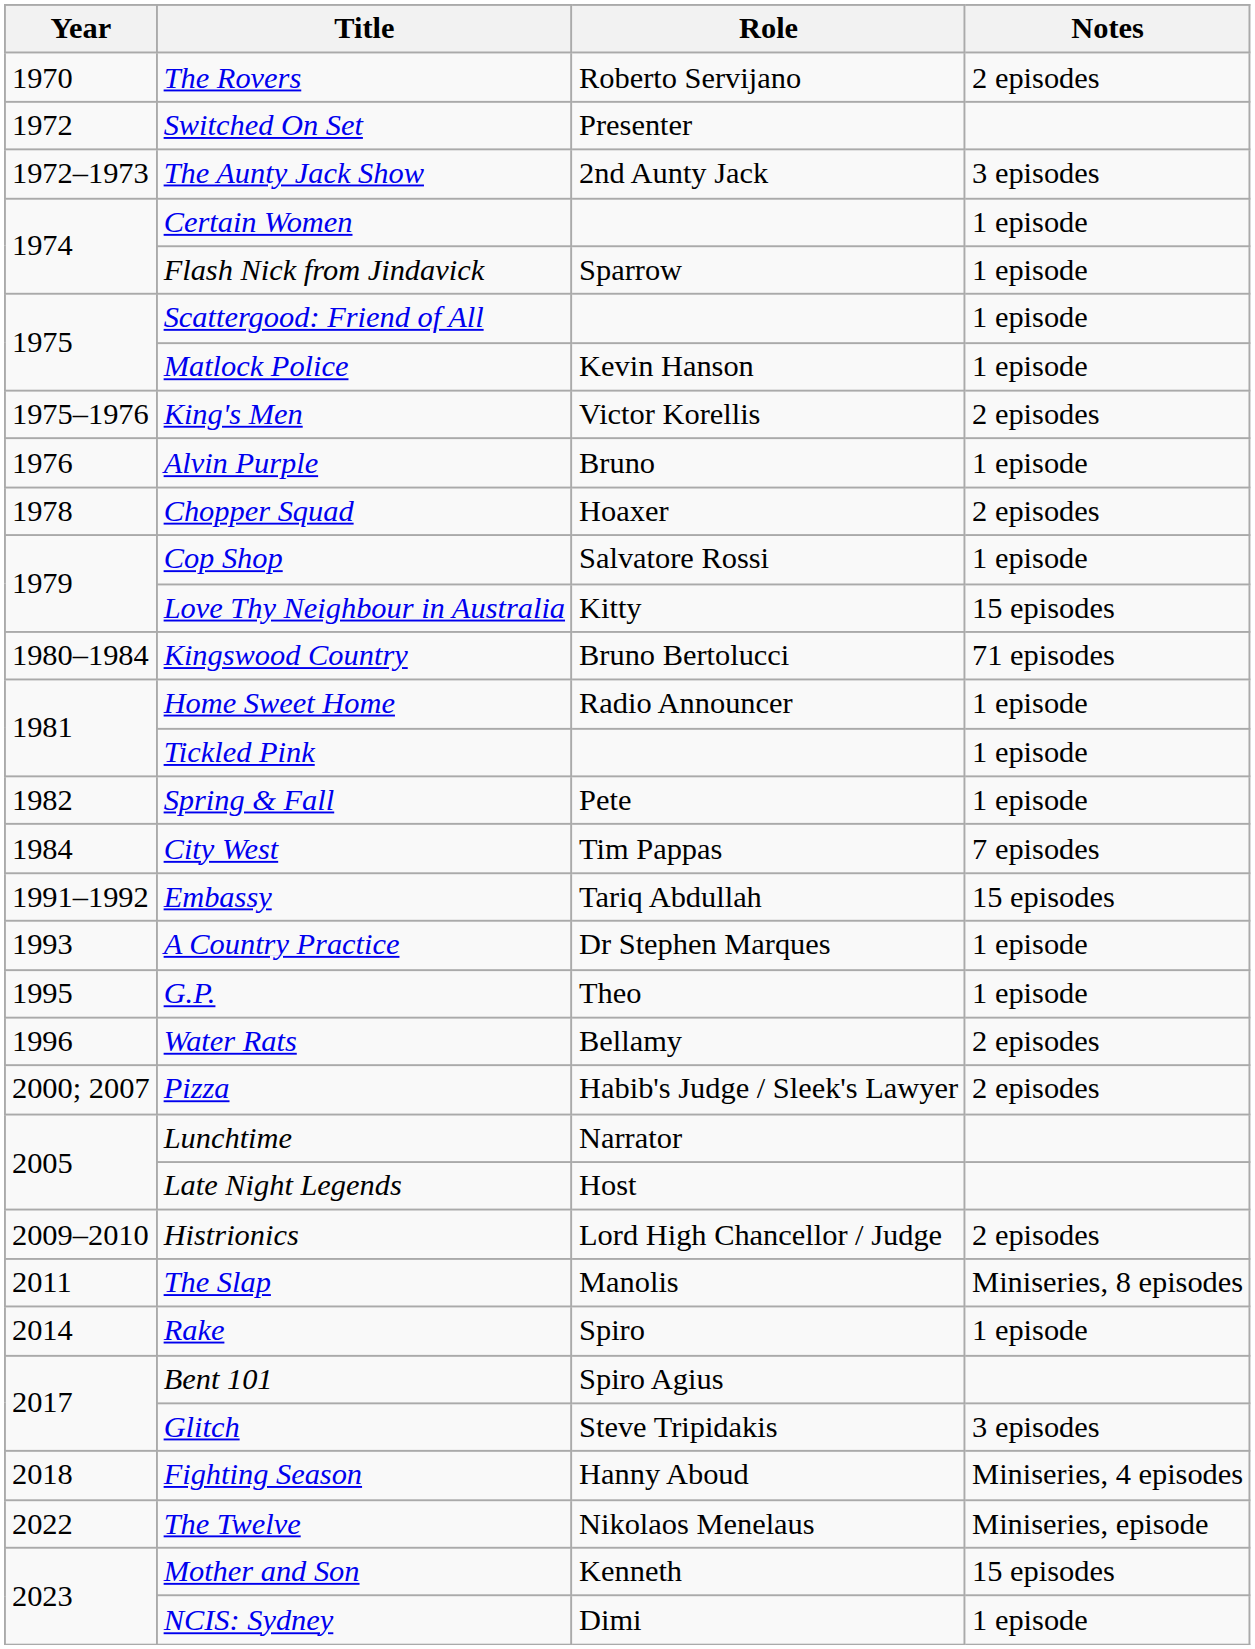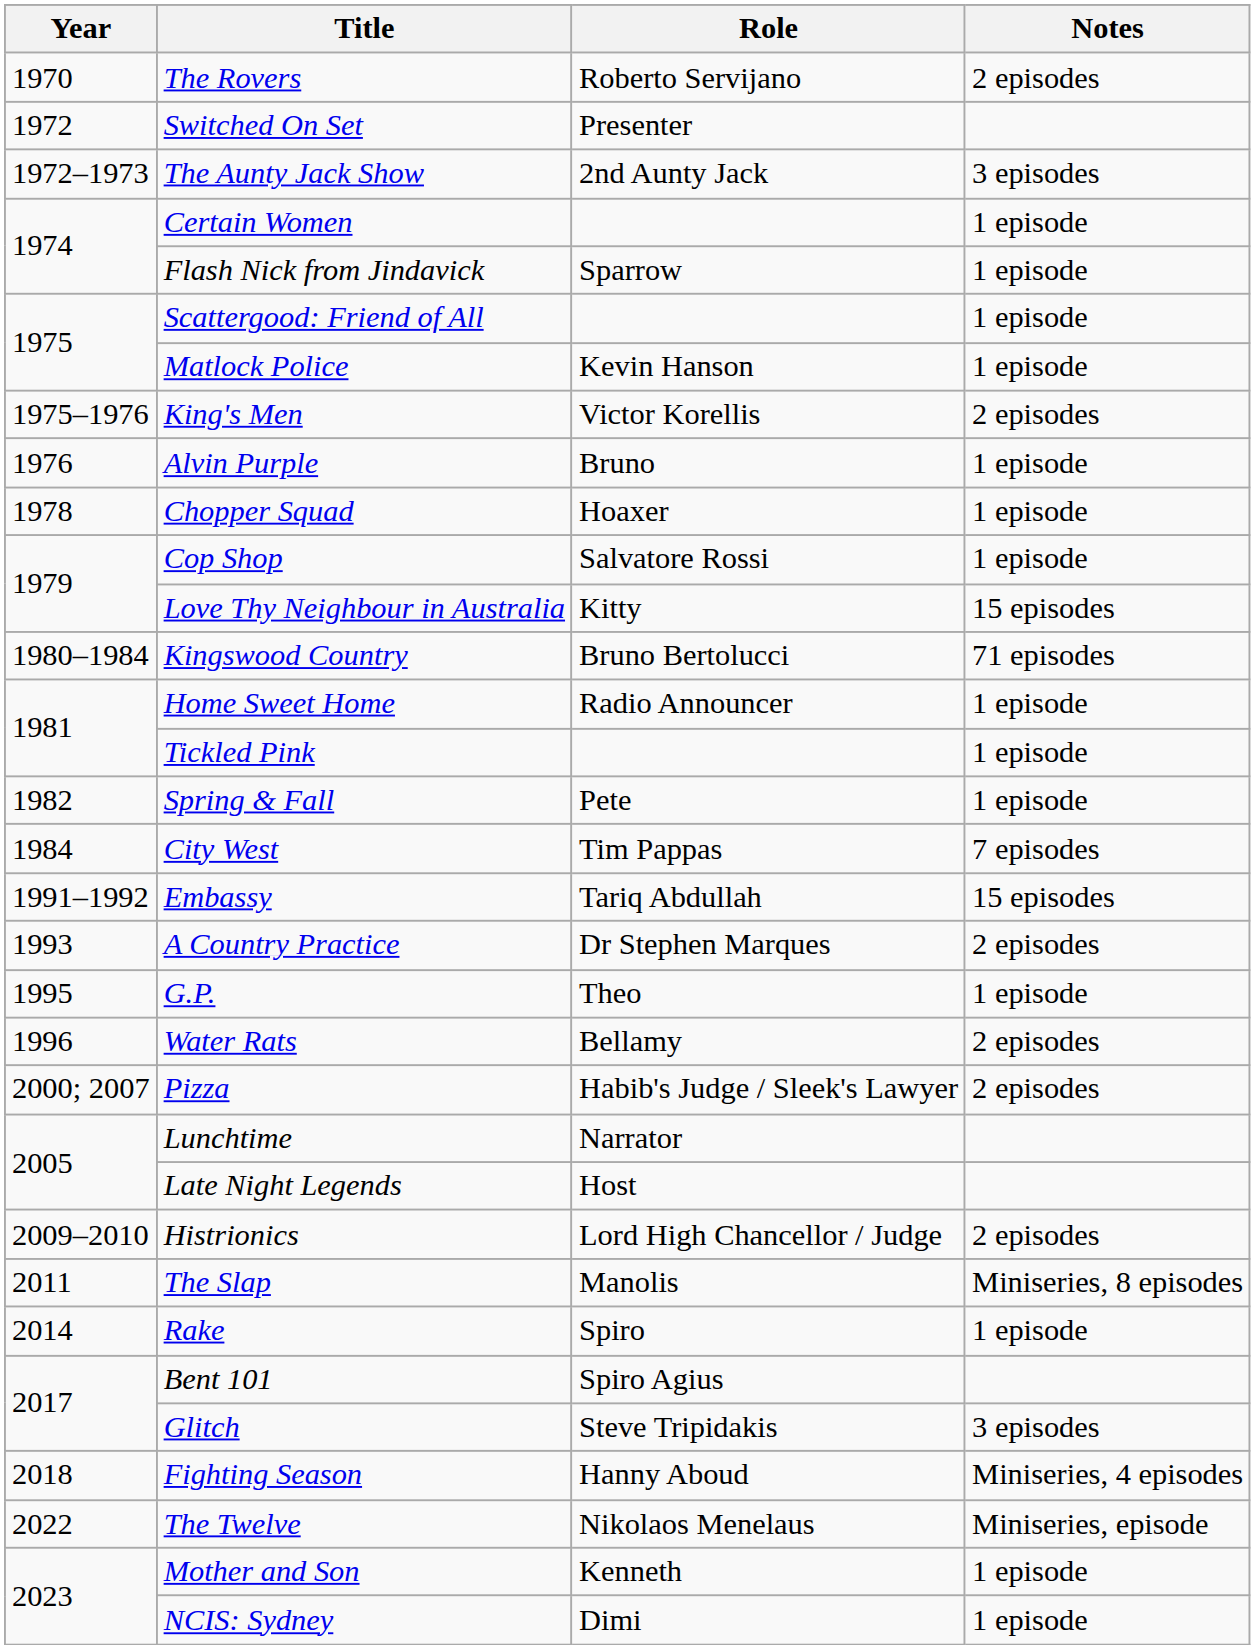 <table class="wikitable sortable">
 <tr>
 <th>Year</th>
 <th>Title</th>
 <th>Role</th>
 <th>Notes</th>
 </tr>
 <tr>
 <td>1970</td>
 <td><em><a href='#'>The Rovers</a></em></td>
 <td>Roberto Servijano</td>
 <td>2 episodes</td>
 </tr>
 <tr>
 <td>1972</td>
 <td><em><a href='#'>Switched On Set</a></em></td>
 <td>Presenter</td>
 <td></td>
 </tr>
 <tr>
 <td>1972–1973</td>
 <td><em><a href='#'>The Aunty Jack Show</a></em></td>
 <td>2nd Aunty Jack</td>
 <td>3 episodes</td>
 </tr>
 <tr>
 <td rowspan=2>1974</td>
 <td><em><a href='#'>Certain Women</a></em></td>
 <td></td>
 <td>1 episode</td>
 </tr>
 <tr>
 <td><em>Flash Nick from Jindavick</em></td>
 <td>Sparrow</td>
 <td>1 episode</td>
 </tr>
 <tr>
 <td rowspan=2>1975</td>
 <td><em><a href='#'>Scattergood: Friend of All</a></em></td>
 <td></td>
 <td>1 episode</td>
 </tr>
 <tr>
 <td><em><a href='#'>Matlock Police</a></em></td>
 <td>Kevin Hanson</td>
 <td>1 episode</td>
 </tr>
 <tr>
 <td>1975–1976</td>
 <td><em><a href='#'>King's Men</a></em></td>
 <td>Victor Korellis</td>
 <td>2 episodes</td>
 </tr>
 <tr>
 <td>1976</td>
 <td><em><a href='#'>Alvin Purple</a></em></td>
 <td>Bruno</td>
 <td>1 episode</td>
 </tr>
 <tr>
 <td>1978</td>
 <td><em><a href='#'>Chopper Squad</a></em></td>
 <td>Hoaxer</td>
-<td>2 episodes</td>
+<td>1 episode</td>
 </tr>
 <tr>
 <td rowspan=2>1979</td>
 <td><em><a href='#'>Cop Shop</a></em></td>
 <td>Salvatore Rossi</td>
 <td>1 episode</td>
 </tr>
 <tr>
 <td><em><a href='#'>Love Thy Neighbour in Australia</a></em></td>
 <td>Kitty</td>
 <td>15 episodes</td>
 </tr>
 <tr>
 <td>1980–1984</td>
 <td><em><a href='#'>Kingswood Country</a></em></td>
 <td>Bruno Bertolucci</td>
 <td>71 episodes</td>
 </tr>
 <tr>
 <td rowspan=2>1981</td>
 <td><em><a href='#'>Home Sweet Home</a></em></td>
 <td>Radio Announcer</td>
 <td>1 episode</td>
 </tr>
 <tr>
 <td><em><a href='#'>Tickled Pink</a></em></td>
 <td></td>
 <td>1 episode</td>
 </tr>
 <tr>
 <td>1982</td>
 <td><em><a href='#'>Spring & Fall</a></em></td>
 <td>Pete</td>
 <td>1 episode</td>
 </tr>
 <tr>
 <td>1984</td>
 <td><em><a href='#'>City West</a></em></td>
 <td>Tim Pappas</td>
 <td>7 episodes</td>
 </tr>
 <tr>
 <td>1991–1992</td>
 <td><em><a href='#'>Embassy</a></em></td>
 <td>Tariq Abdullah</td>
 <td>15 episodes</td>
 </tr>
 <tr>
 <td>1993</td>
 <td><em><a href='#'>A Country Practice</a></em></td>
 <td>Dr Stephen Marques</td>
-<td>1 episode</td>
+<td>2 episodes</td>
 </tr>
 <tr>
 <td>1995</td>
 <td><em><a href='#'>G.P.</a></em></td>
 <td>Theo</td>
 <td>1 episode</td>
 </tr>
 <tr>
 <td>1996</td>
 <td><em><a href='#'>Water Rats</a></em></td>
 <td>Bellamy</td>
 <td>2 episodes</td>
 </tr>
 <tr>
 <td>2000; 2007</td>
 <td><em><a href='#'>Pizza</a></em></td>
 <td>Habib's Judge / Sleek's Lawyer</td>
 <td>2 episodes</td>
 </tr>
 <tr>
 <td rowspan=2>2005</td>
 <td><em>Lunchtime</em></td>
 <td>Narrator</td>
 <td></td>
 </tr>
 <tr>
 <td><em>Late Night Legends</em></td>
 <td>Host</td>
 <td></td>
 </tr>
 <tr>
 <td>2009–2010</td>
 <td><em>Histrionics</em></td>
 <td>Lord High Chancellor / Judge</td>
 <td>2 episodes</td>
 </tr>
 <tr>
 <td>2011</td>
 <td><em><a href='#'>The Slap</a></em></td>
 <td>Manolis</td>
 <td>Miniseries, 8 episodes</td>
 </tr>
 <tr>
 <td>2014</td>
 <td><em><a href='#'>Rake</a></em></td>
 <td>Spiro</td>
 <td>1 episode</td>
 </tr>
 <tr>
 <td rowspan=2>2017</td>
 <td><em>Bent 101</em></td>
 <td>Spiro Agius</td>
 <td></td>
 </tr>
 <tr>
 <td><em><a href='#'>Glitch</a></em></td>
 <td>Steve Tripidakis</td>
 <td>3 episodes</td>
 </tr>
 <tr>
 <td>2018</td>
 <td><em><a href='#'>Fighting Season</a></em></td>
 <td>Hanny Aboud</td>
 <td>Miniseries, 4 episodes</td>
 </tr>
 <tr>
 <td>2022</td>
 <td><em><a href='#'>The Twelve</a></em></td>
 <td>Nikolaos Menelaus</td>
 <td>Miniseries, episode</td>
 </tr>
 <tr>
 <td rowspan=2>2023</td>
 <td><em><a href='#'>Mother and Son</a></em></td>
 <td>Kenneth</td>
-<td>15 episodes</td>
+<td>1 episode</td>
 </tr>
 <tr>
 <td><em><a href='#'>NCIS: Sydney</a></em></td>
 <td>Dimi</td>
 <td>1 episode</td>
 </tr>
 </table>
